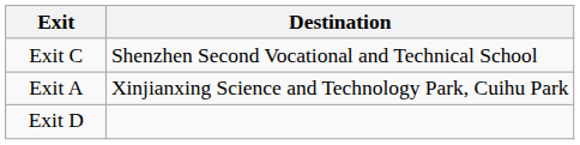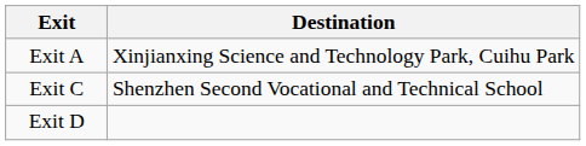 <table class="wikitable">
 <tr>
 <th style="width:70px">Exit</th>
 <th>Destination</th>
 </tr>
 <tr>
+<td align="center">Exit A</td>
+<td>Xinjianxing Science and Technology Park, Cuihu Park</td>
+</tr>
+<tr>
 <td align="center">Exit C</td>
 <td>Shenzhen Second Vocational and Technical School</td>
-</tr>
-<tr>
-<td align="center">Exit A</td>
-<td>Xinjianxing Science and Technology Park, Cuihu Park</td>
 </tr>
 <tr>
 <td align="center">Exit D</td>
 <td></td>
 </tr>
 </table>
